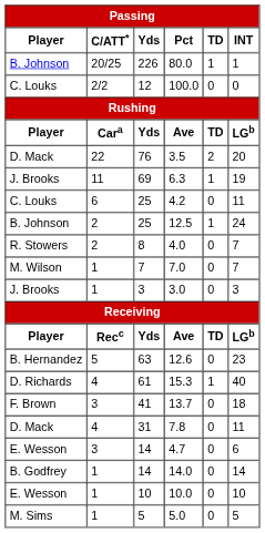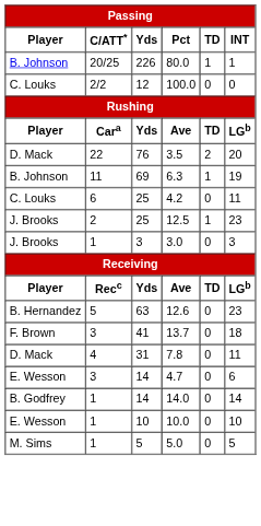 <table border="1" cellpadding="5" cellspacing="0">
 <tr>
 <th colspan="6" style="background:#CC0000;color:white">Passing</th>
 </tr>
 <tr>
 <th>Player</th>
 <th>C/ATT<sup>*</sup></th>
 <th>Yds</th>
 <th>Pct</th>
 <th>TD</th>
 <th>INT</th>
 </tr>
 <tr>
 <td><a href='#'>B. Johnson</a></td>
 <td>20/25</td>
 <td>226</td>
 <td>80.0</td>
 <td>1</td>
 <td>1</td>
 </tr>
 <tr>
 <td>C. Louks</td>
 <td>2/2</td>
 <td>12</td>
 <td>100.0</td>
 <td>0</td>
 <td>0</td>
 </tr>
 <tr>
 <th colspan="6" style="background:#CC0000;color:white">Rushing</th>
 </tr>
 <tr>
 <th>Player</th>
 <th>Car<sup>a</sup></th>
 <th>Yds</th>
 <th>Ave</th>
 <th>TD</th>
 <th>LG<sup>b</sup></th>
 </tr>
 <tr>
 <td>D. Mack</td>
 <td>22</td>
 <td>76</td>
 <td>3.5</td>
 <td>2</td>
 <td>20</td>
 </tr>
 <tr>
-<td>J. Brooks</td>
+<td>B. Johnson</td>
 <td>11</td>
 <td>69</td>
 <td>6.3</td>
 <td>1</td>
 <td>19</td>
 </tr>
 <tr>
 <td>C. Louks</td>
 <td>6</td>
 <td>25</td>
 <td>4.2</td>
 <td>0</td>
 <td>11</td>
 </tr>
 <tr>
-<td>B. Johnson</td>
+<td>J. Brooks</td>
 <td>2</td>
 <td>25</td>
 <td>12.5</td>
 <td>1</td>
-<td>24</td>
-</tr>
-<tr>
-<td>R. Stowers</td>
-<td>2</td>
-<td>8</td>
-<td>4.0</td>
-<td>0</td>
-<td>7</td>
-</tr>
-<tr>
-<td>M. Wilson</td>
-<td>1</td>
-<td>7</td>
-<td>7.0</td>
-<td>0</td>
-<td>7</td>
+<td>23</td>
 </tr>
 <tr>
 <td>J. Brooks</td>
 <td>1</td>
 <td>3</td>
 <td>3.0</td>
 <td>0</td>
 <td>3</td>
 </tr>
 <tr>
 <th colspan="6" style="background:#CC0000;color:white">Receiving</th>
 </tr>
 <tr>
 <th>Player</th>
 <th>Rec<sup>c</sup></th>
 <th>Yds</th>
 <th>Ave</th>
 <th>TD</th>
 <th>LG<sup>b</sup></th>
 </tr>
 <tr>
 <td>B. Hernandez</td>
 <td>5</td>
 <td>63</td>
 <td>12.6</td>
 <td>0</td>
 <td>23</td>
-</tr>
-<tr>
-<td>D. Richards</td>
-<td>4</td>
-<td>61</td>
-<td>15.3</td>
-<td>1</td>
-<td>40</td>
 </tr>
 <tr>
 <td>F. Brown</td>
 <td>3</td>
 <td>41</td>
 <td>13.7</td>
 <td>0</td>
 <td>18</td>
 </tr>
 <tr>
 <td>D. Mack</td>
 <td>4</td>
 <td>31</td>
 <td>7.8</td>
 <td>0</td>
 <td>11</td>
 </tr>
 <tr>
 <td>E. Wesson</td>
 <td>3</td>
 <td>14</td>
 <td>4.7</td>
 <td>0</td>
 <td>6</td>
 </tr>
 <tr>
 <td>B. Godfrey</td>
 <td>1</td>
 <td>14</td>
 <td>14.0</td>
 <td>0</td>
 <td>14</td>
 </tr>
 <tr>
 <td>E. Wesson</td>
 <td>1</td>
 <td>10</td>
 <td>10.0</td>
 <td>0</td>
 <td>10</td>
 </tr>
 <tr>
 <td>M. Sims</td>
 <td>1</td>
 <td>5</td>
 <td>5.0</td>
 <td>0</td>
 <td>5</td>
 </tr>
 </table>
